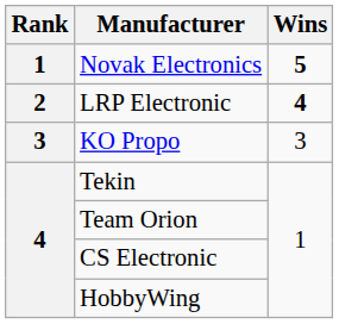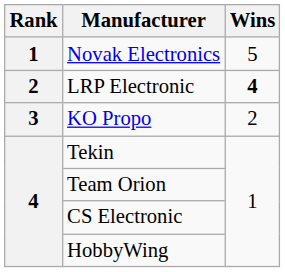 <table class="wikitable">
 <tr>
 <th>Rank</th>
 <th>Manufacturer</th>
 <th>Wins</th>
 </tr>
 <tr>
 <th>1</th>
 <td> <a href='#'>Novak Electronics</a></td>
-<td style="text-align:center;"><strong>5</strong></td>
+<td style="text-align:center;">5</td>
 </tr>
 <tr>
 <th>2</th>
 <td> LRP Electronic</td>
 <td style="text-align:center;"><strong>4</strong></td>
 </tr>
 <tr>
 <th>3</th>
 <td> <a href='#'>KO Propo</a></td>
-<td style="text-align:center;">3</td>
+<td style="text-align:center;">2</td>
 </tr>
 <tr>
 <th rowspan="4">4</th>
 <td> Tekin</td>
 <td rowspan="4" style="text-align:center;">1</td>
 </tr>
 <tr>
 <td> Team Orion</td>
 </tr>
 <tr>
 <td> CS Electronic</td>
 </tr>
 <tr>
 <td> HobbyWing</td>
 </tr>
 </table>
